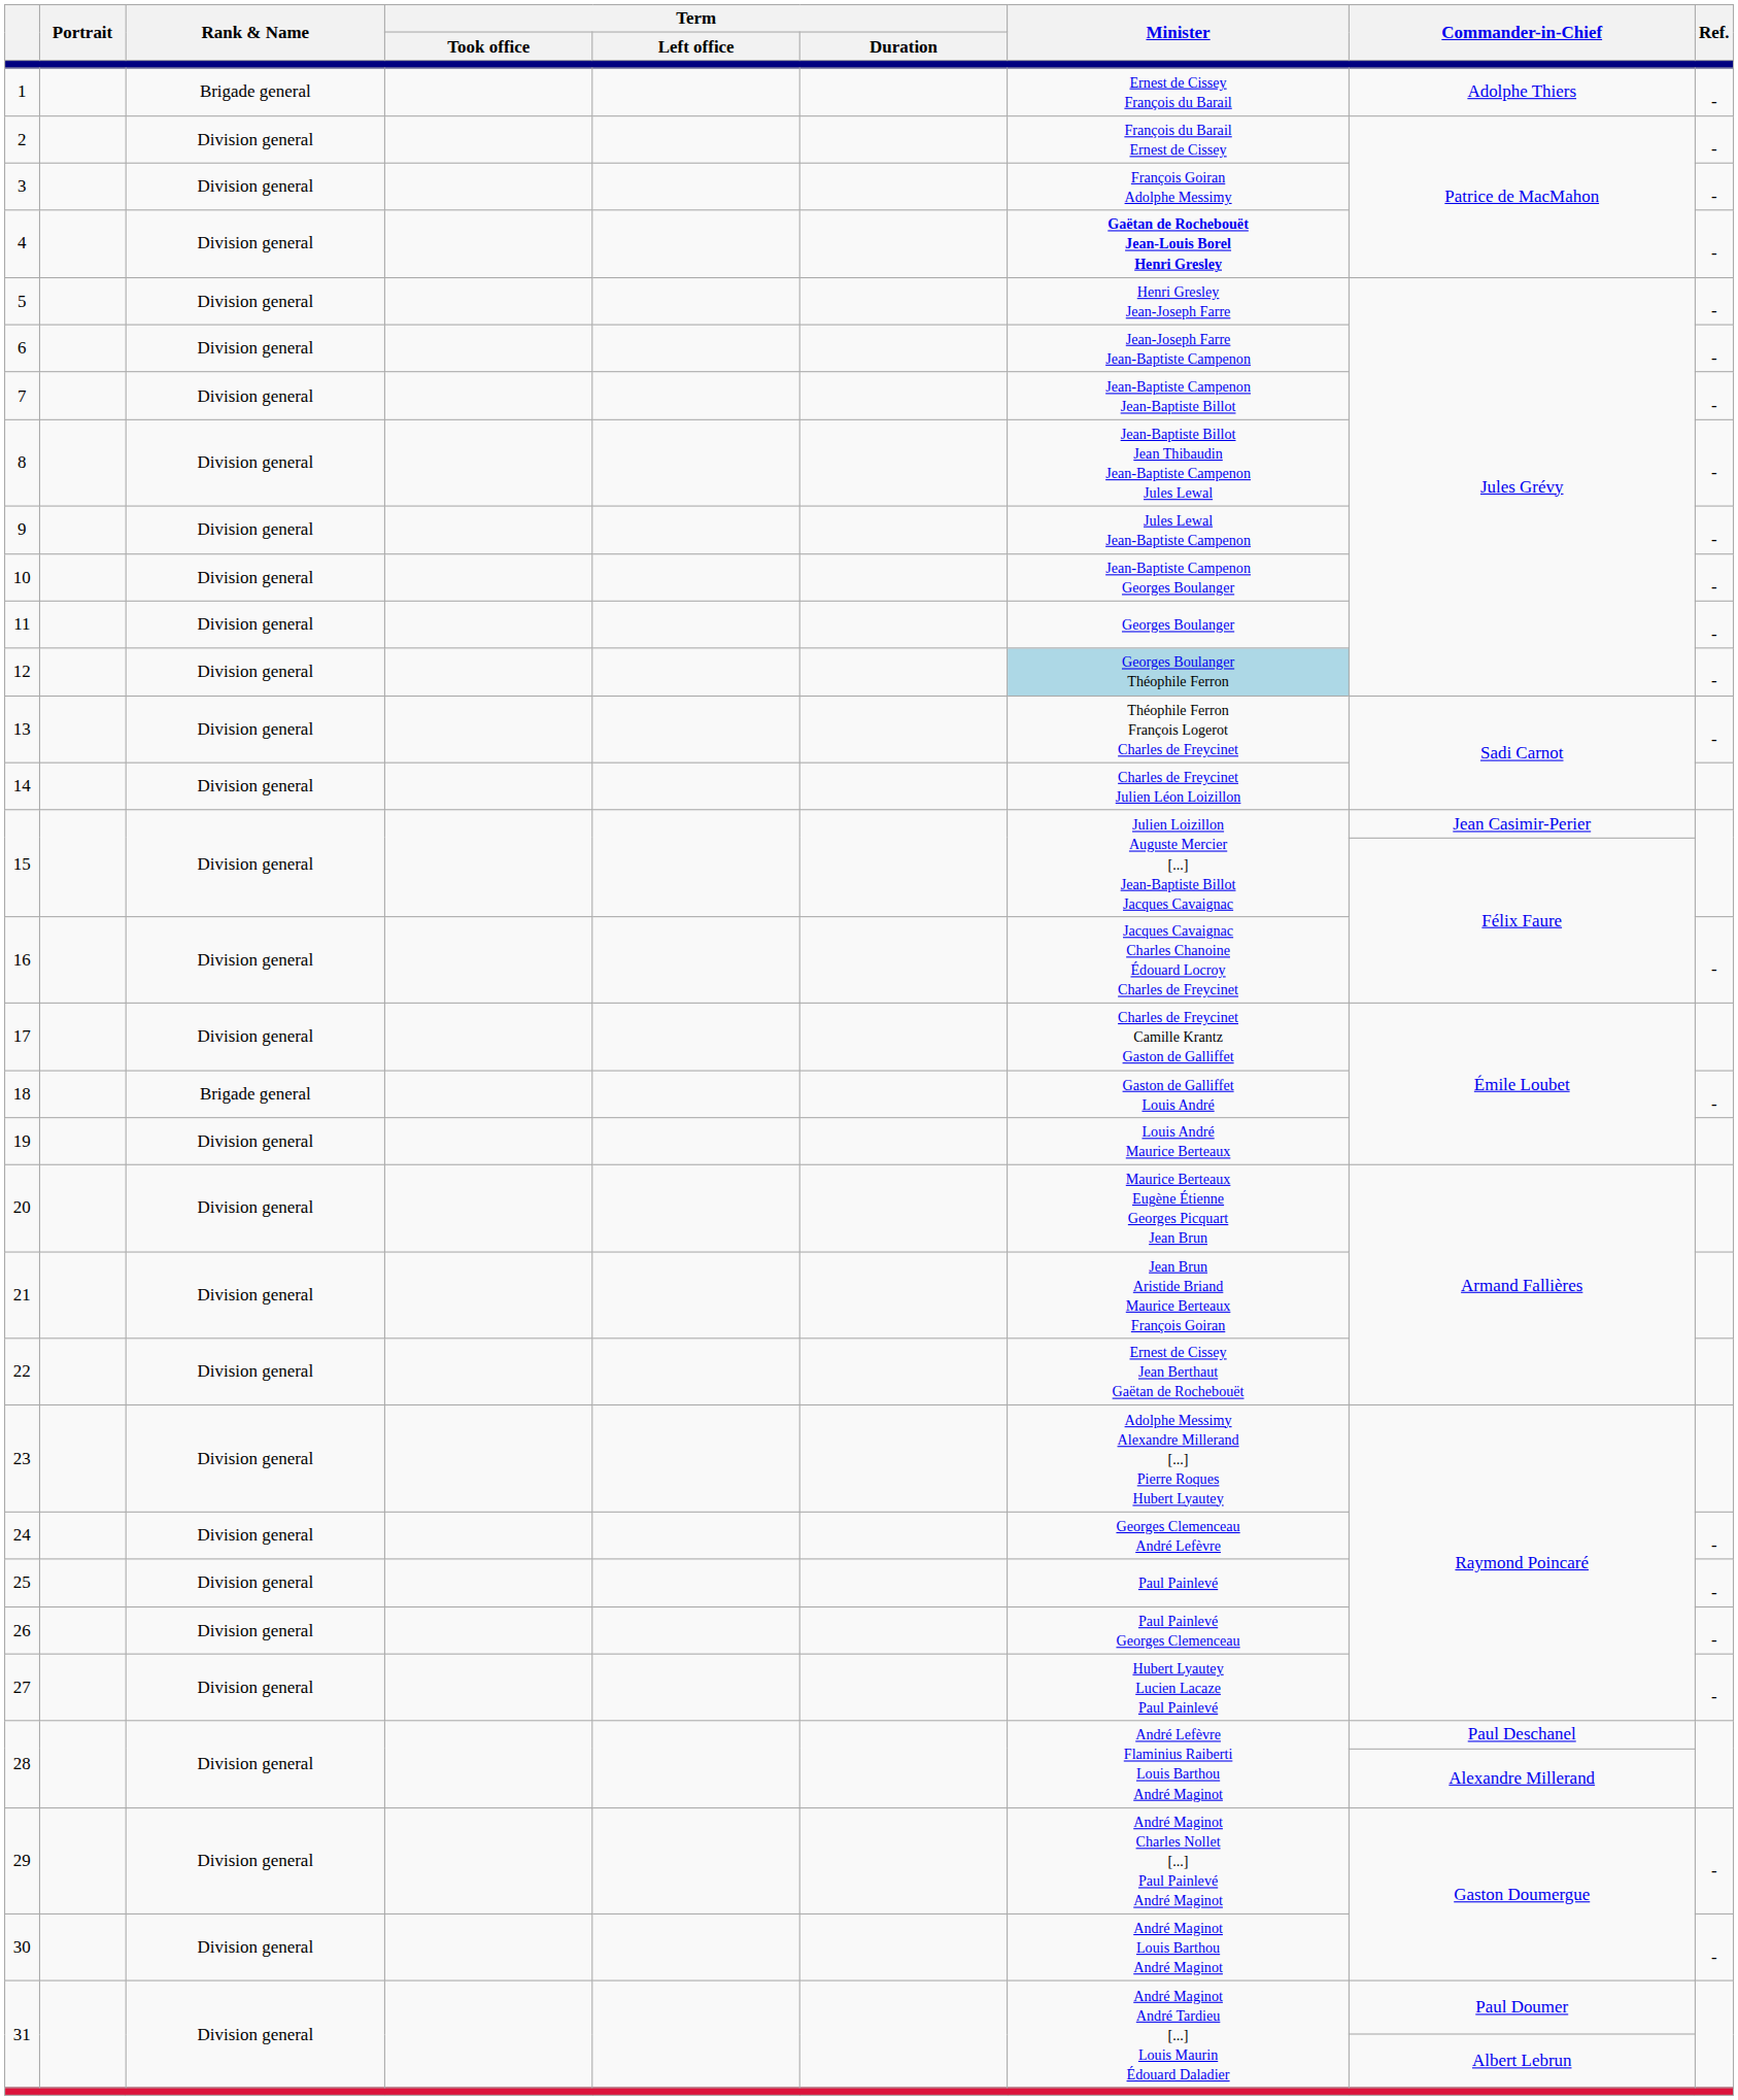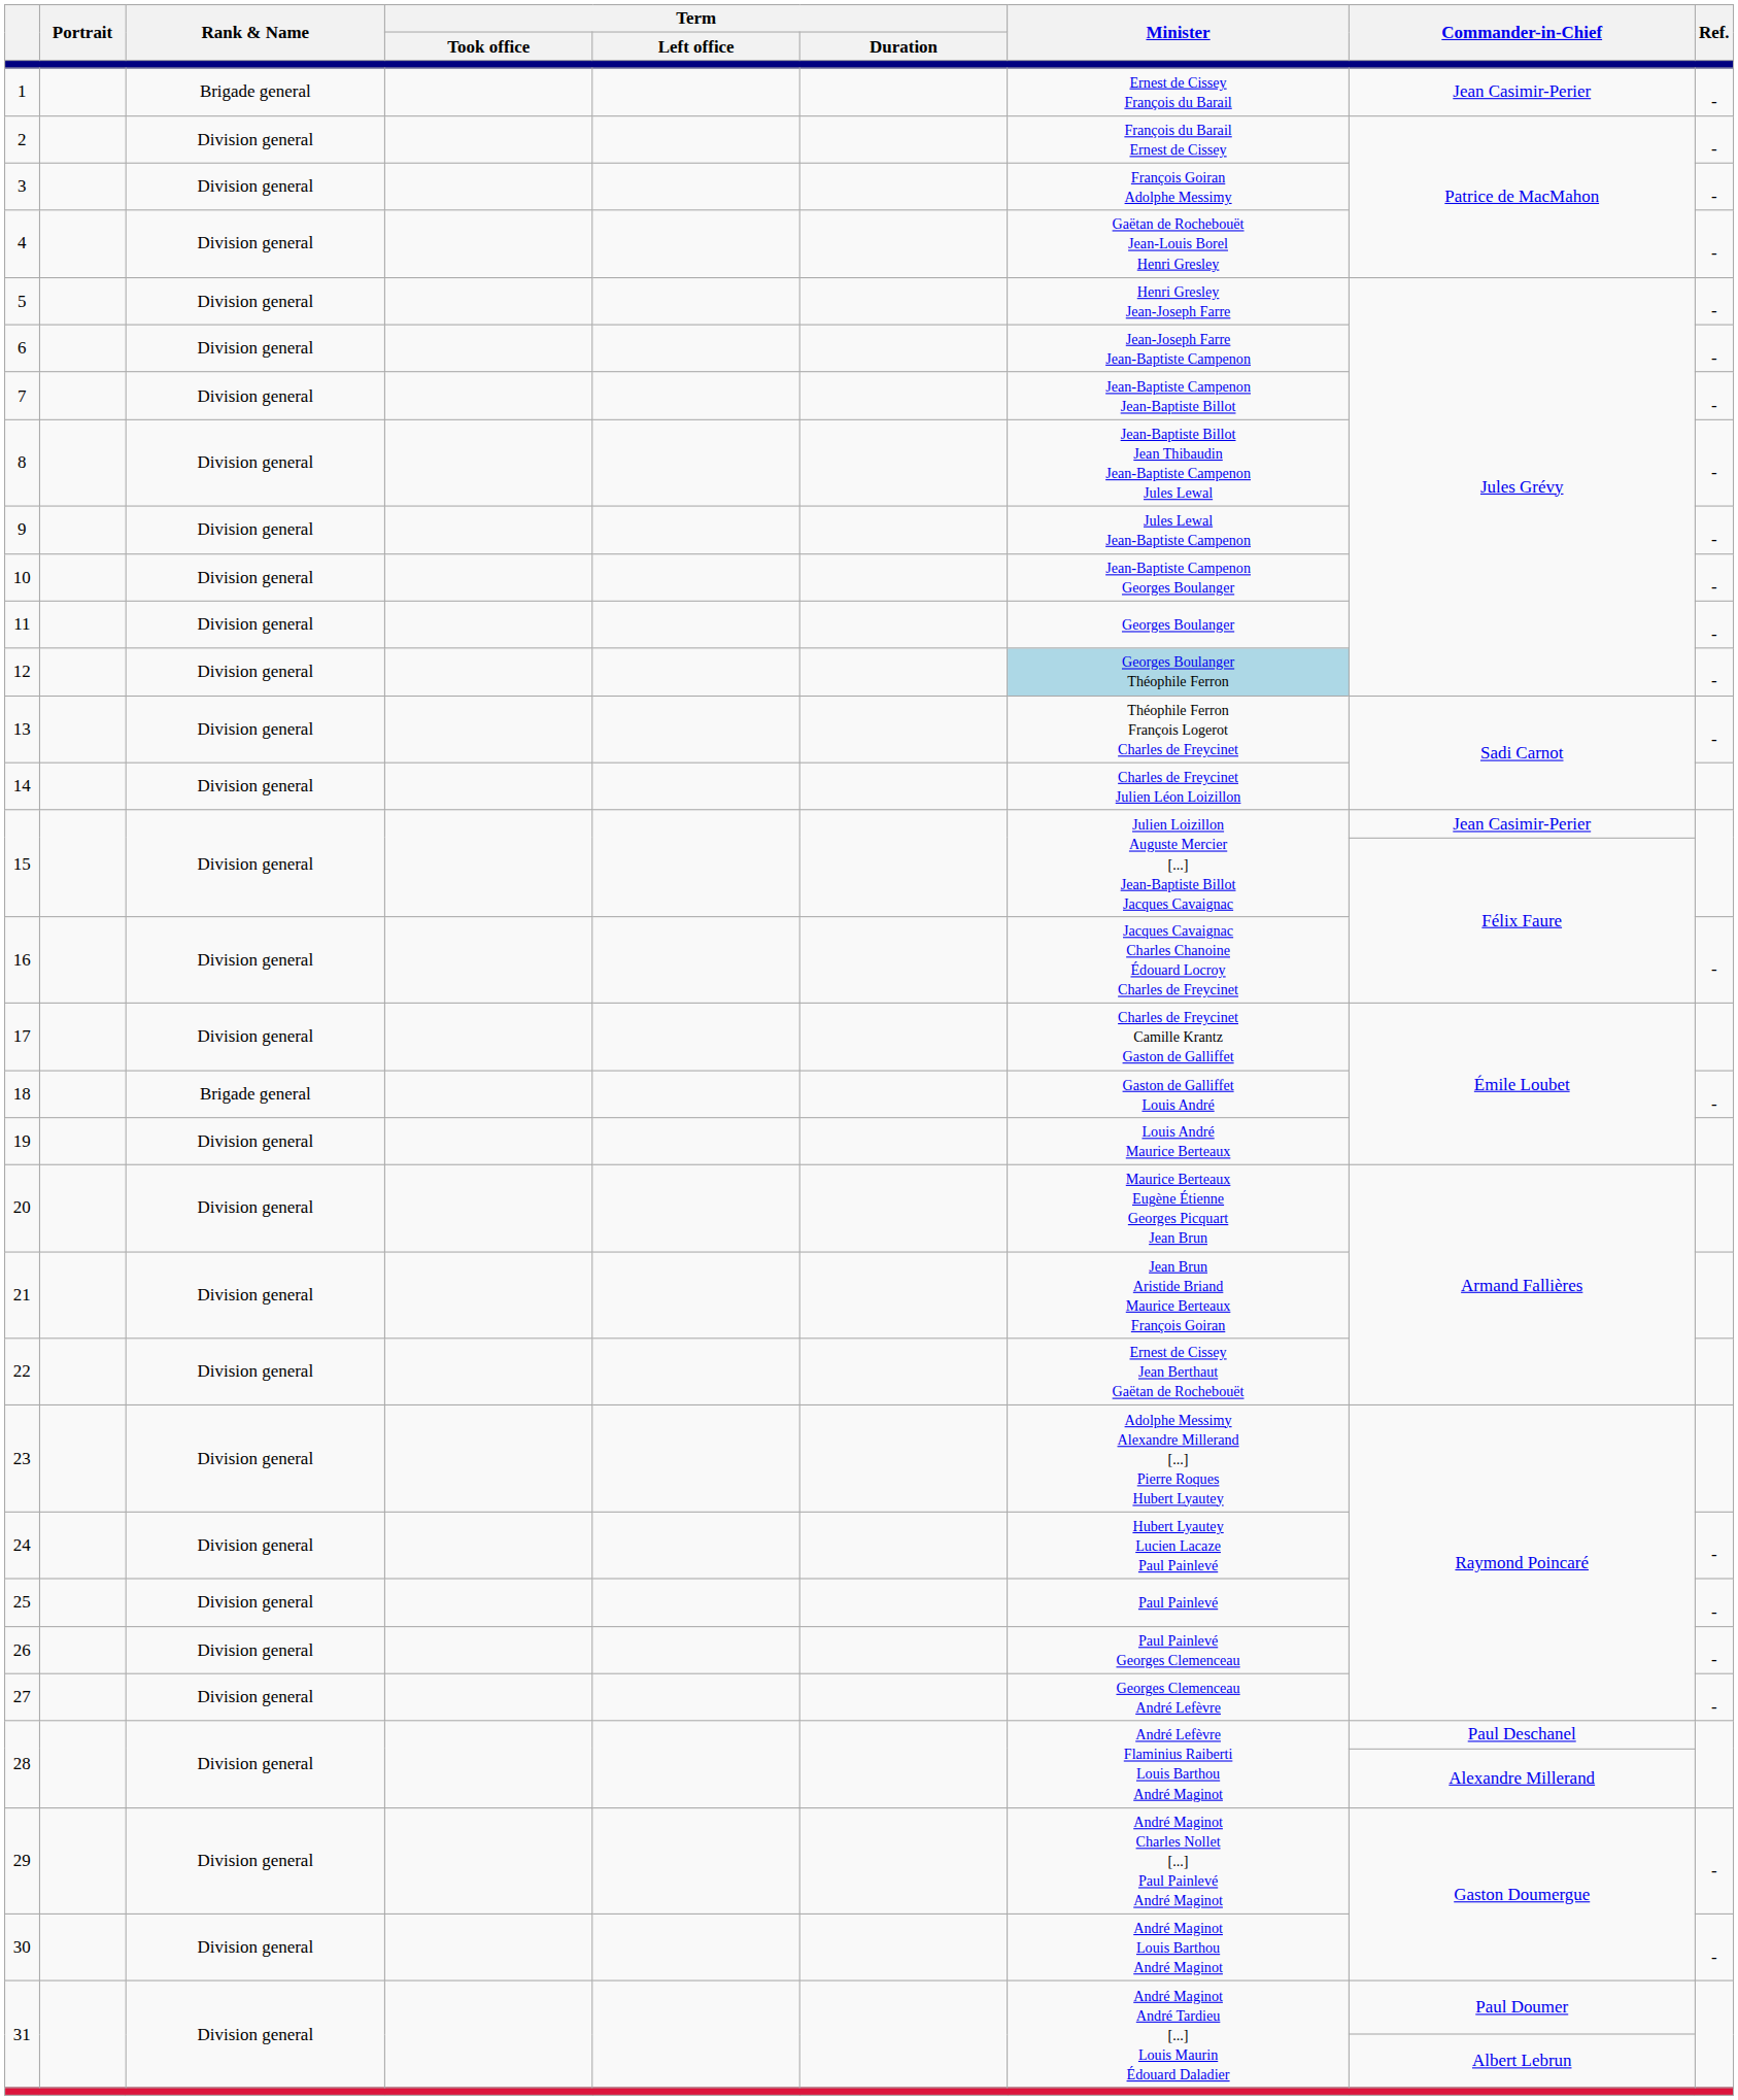 <table class="wikitable" style="text-align:center; width:100%">
 <tr>
 <th style="width:2%" rowspan=2></th>
 <th style="width:5%" rowspan=2>Portrait</th>
 <th style="width:15%" rowspan=2>Rank & Name</th>
 <th colspan=3>Term</th>
 <th rowspan=2><a href='#'>Minister</a></th>
 <th style="width:20%" rowspan=2><a href='#'>Commander-in-Chief</a></th>
 <th style="width:2%" rowspan=2>Ref.</th>
 </tr>
 <tr>
 <th style="width:12%">Took office </th>
 <th style="width:12%">Left office </th>
 <th style="width:12%">Duration</th>
 </tr>
 <tr bgcolor="navy">
 <td colspan=9></td>
 </tr>
 <tr>
 <td>1</td>
 <td></td>
 <td>Brigade general<br><strong></strong></td>
 <td></td>
 <td></td>
 <td></td>
 <td><small><a href='#'>Ernest de Cissey</a><br><a href='#'>François du Barail</a></small></td>
-<td><a href='#'>Adolphe Thiers</a></td>
+<td><a href='#'>Jean Casimir-Perier</a></td>
 <td><br>-</td>
 </tr>
 <tr>
 <td>2</td>
 <td></td>
 <td>Division general<br><strong></strong></td>
 <td></td>
 <td></td>
 <td></td>
 <td><small><a href='#'>François du Barail</a><br><a href='#'>Ernest de Cissey</a></small></td>
 <td rowspan=3><a href='#'>Patrice de MacMahon</a></td>
 <td><br>-</td>
 </tr>
 <tr>
 <td>3</td>
 <td></td>
 <td>Division general<br><strong></strong></td>
 <td></td>
 <td></td>
 <td></td>
 <td><small><a href='#'>François Goiran</a><br><a href='#'>Adolphe Messimy</a></small></td>
 <td><br>-</td>
 </tr>
 <tr>
 <td>4</td>
 <td></td>
 <td>Division general<br><strong></strong></td>
 <td></td>
 <td></td>
 <td></td>
-<td><strong><small><a href='#'>Gaëtan de Rochebouët</a><br><a href='#'>Jean-Louis Borel</a><br><a href='#'>Henri Gresley</a></small></strong></td>
+<td><small><a href='#'>Gaëtan de Rochebouët</a><br><a href='#'>Jean-Louis Borel</a><br><a href='#'>Henri Gresley</a></small></td>
 <td><br>-</td>
 </tr>
 <tr>
 <td>5</td>
 <td></td>
 <td>Division general<br><strong></strong></td>
 <td></td>
 <td></td>
 <td></td>
 <td><small><a href='#'>Henri Gresley</a><br><a href='#'>Jean-Joseph Farre</a></small></td>
 <td rowspan=8><a href='#'>Jules Grévy</a></td>
 <td><br>-</td>
 </tr>
 <tr>
 <td>6</td>
 <td></td>
 <td>Division general<br><strong></strong></td>
 <td></td>
 <td></td>
 <td></td>
 <td><small><a href='#'>Jean-Joseph Farre</a><br><a href='#'>Jean-Baptiste Campenon</a></small></td>
 <td><br>-</td>
 </tr>
 <tr>
 <td>7</td>
 <td></td>
 <td>Division general<br><strong></strong></td>
 <td></td>
 <td></td>
 <td></td>
 <td><small><a href='#'>Jean-Baptiste Campenon</a><br><a href='#'>Jean-Baptiste Billot</a></small></td>
 <td><br>-</td>
 </tr>
 <tr>
 <td>8</td>
 <td></td>
 <td>Division general<br><strong></strong></td>
 <td></td>
 <td></td>
 <td></td>
 <td><small><a href='#'>Jean-Baptiste Billot</a><br><a href='#'>Jean Thibaudin</a><br><a href='#'>Jean-Baptiste Campenon</a><br><a href='#'>Jules Lewal</a></small></td>
 <td><br>-</td>
 </tr>
 <tr>
 <td>9</td>
 <td></td>
 <td>Division general<br><strong></strong></td>
 <td></td>
 <td></td>
 <td></td>
 <td><small><a href='#'>Jules Lewal</a><br><a href='#'>Jean-Baptiste Campenon</a></small></td>
 <td><br>-</td>
 </tr>
 <tr>
 <td>10</td>
 <td></td>
 <td>Division general<br><strong></strong></td>
 <td></td>
 <td></td>
 <td></td>
 <td><small><a href='#'>Jean-Baptiste Campenon</a><br><a href='#'>Georges Boulanger</a></small></td>
 <td><br>-</td>
 </tr>
 <tr>
 <td>11</td>
 <td></td>
 <td>Division general<br><strong></strong></td>
 <td></td>
 <td></td>
 <td></td>
 <td><small><a href='#'>Georges Boulanger</a></small></td>
 <td><br>-</td>
 </tr>
 <tr>
 <td>12</td>
 <td></td>
 <td>Division general<br><strong></strong></td>
 <td></td>
 <td></td>
 <td></td>
 <td style="background: lightblue;"><small><a href='#'>Georges Boulanger</a><br>Théophile Ferron</small></td>
 <td><br>-</td>
 </tr>
 <tr>
 <td>13</td>
 <td></td>
 <td>Division general<br><strong></strong></td>
 <td></td>
 <td></td>
 <td></td>
 <td><small>Théophile Ferron<br>François Logerot<br><a href='#'>Charles de Freycinet</a></small></td>
 <td rowspan=3><a href='#'>Sadi Carnot</a></td>
 <td><br>-</td>
 </tr>
 <tr>
 <td>14</td>
 <td></td>
 <td>Division general<br><strong></strong></td>
 <td></td>
 <td></td>
 <td></td>
 <td><small><a href='#'>Charles de Freycinet</a><br><a href='#'>Julien Léon Loizillon</a></small></td>
 <td><br></td>
 </tr>
 <tr>
 <td rowspan=3>15</td>
 <td rowspan=3></td>
 <td rowspan=3>Division general<br><strong></strong></td>
 <td rowspan=3></td>
 <td rowspan=3></td>
 <td rowspan=3></td>
 <td rowspan=3><small><a href='#'>Julien Loizillon</a><br><a href='#'>Auguste Mercier</a><br>[...]<br><a href='#'>Jean-Baptiste Billot</a><br><a href='#'>Jacques Cavaignac</a></small></td>
 <td rowspan=3><br></td>
 </tr>
 <tr>
 <td><a href='#'>Jean Casimir-Perier</a></td>
 </tr>
 <tr>
 <td rowspan=3><a href='#'>Félix Faure</a></td>
 </tr>
 <tr>
 <td>16</td>
 <td></td>
 <td>Division general<br><strong></strong></td>
 <td></td>
 <td></td>
 <td></td>
 <td><small><a href='#'>Jacques Cavaignac</a><br><a href='#'>Charles Chanoine</a><br><a href='#'>Édouard Locroy</a><br><a href='#'>Charles de Freycinet</a></small></td>
 <td><br>-</td>
 </tr>
 <tr>
 <td rowspan=2>17</td>
 <td rowspan=2></td>
 <td rowspan=2>Division general<br><strong></strong></td>
 <td rowspan=2></td>
 <td rowspan=2></td>
 <td rowspan=2></td>
 <td rowspan=2><small><a href='#'>Charles de Freycinet</a><br>Camille Krantz<br><a href='#'>Gaston de Galliffet</a></small></td>
 <td rowspan=2><br></td>
 </tr>
 <tr>
 <td rowspan=4><a href='#'>Émile Loubet</a></td>
 </tr>
 <tr>
 <td>18</td>
 <td></td>
 <td>Brigade general<br><strong></strong></td>
 <td></td>
 <td></td>
 <td></td>
 <td><small><a href='#'>Gaston de Galliffet</a><br><a href='#'>Louis André</a></small></td>
 <td><br>-</td>
 </tr>
 <tr>
 <td>19</td>
 <td></td>
 <td>Division general<br><strong></strong></td>
 <td></td>
 <td></td>
 <td></td>
 <td><small><a href='#'>Louis André</a><br><a href='#'>Maurice Berteaux</a></small></td>
 <td><br></td>
 </tr>
 <tr>
 <td rowspan=2>20</td>
 <td rowspan=2></td>
 <td rowspan=2>Division general<br><strong></strong></td>
 <td rowspan=2></td>
 <td rowspan=2></td>
 <td rowspan=2></td>
 <td rowspan=2><small><a href='#'>Maurice Berteaux</a><br><a href='#'>Eugène Étienne</a><br><a href='#'>Georges Picquart</a><br><a href='#'>Jean Brun</a></small></td>
 <td rowspan=2><br></td>
 </tr>
 <tr>
 <td rowspan=4><a href='#'>Armand Fallières</a></td>
 </tr>
 <tr>
 <td>21</td>
 <td></td>
 <td>Division general<br><strong></strong></td>
 <td></td>
 <td></td>
 <td></td>
 <td><small><a href='#'>Jean Brun</a><br><a href='#'>Aristide Briand</a><br><a href='#'>Maurice Berteaux</a><br><a href='#'>François Goiran</a></small></td>
 <td><br></td>
 </tr>
 <tr>
 <td>22</td>
 <td></td>
 <td>Division general<br><strong></strong></td>
 <td></td>
 <td></td>
 <td></td>
 <td><small><a href='#'>Ernest de Cissey</a><br><a href='#'>Jean Berthaut</a><br><a href='#'>Gaëtan de Rochebouët</a></small></td>
 <td><br></td>
 </tr>
 <tr>
 <td rowspan=2>23</td>
 <td rowspan=2></td>
 <td rowspan=2>Division general<br><strong></strong></td>
 <td rowspan=2></td>
 <td rowspan=2></td>
 <td rowspan=2></td>
 <td rowspan=2><small><a href='#'>Adolphe Messimy</a><br><a href='#'>Alexandre Millerand</a><br>[...]<br><a href='#'>Pierre Roques</a><br><a href='#'>Hubert Lyautey</a></small></td>
 <td rowspan=2><br></td>
 </tr>
 <tr>
 <td rowspan=5><a href='#'>Raymond Poincaré</a></td>
 </tr>
 <tr>
 <td>24</td>
 <td></td>
 <td>Division general<br><strong></strong></td>
 <td></td>
 <td></td>
 <td></td>
-<td><small><a href='#'>Georges Clemenceau</a><br><a href='#'>André Lefèvre</a></small></td>
+<td><small><a href='#'>Hubert Lyautey</a><br><a href='#'>Lucien Lacaze</a><br><a href='#'>Paul Painlevé</a></small></td>
 <td><br>-</td>
 </tr>
 <tr>
 <td>25</td>
 <td></td>
 <td>Division general<br><strong></strong></td>
 <td></td>
 <td></td>
 <td></td>
 <td><small><a href='#'>Paul Painlevé</a></small></td>
 <td><br>-</td>
 </tr>
 <tr>
 <td>26</td>
 <td></td>
 <td>Division general<br><strong></strong></td>
 <td></td>
 <td></td>
 <td></td>
 <td><small><a href='#'>Paul Painlevé</a><br><a href='#'>Georges Clemenceau</a></small></td>
 <td><br>-</td>
 </tr>
 <tr>
 <td>27</td>
 <td></td>
 <td>Division general<br><strong></strong></td>
 <td></td>
 <td></td>
 <td></td>
-<td><small><a href='#'>Hubert Lyautey</a><br><a href='#'>Lucien Lacaze</a><br><a href='#'>Paul Painlevé</a></small></td>
+<td><small><a href='#'>Georges Clemenceau</a><br><a href='#'>André Lefèvre</a></small></td>
 <td><br>-</td>
 </tr>
 <tr>
 <td rowspan=2>28</td>
 <td rowspan=2></td>
 <td rowspan=2>Division general<br><strong></strong></td>
 <td rowspan=2></td>
 <td rowspan=2></td>
 <td rowspan=2></td>
 <td rowspan=2><small><a href='#'>André Lefèvre</a><br><a href='#'>Flaminius Raiberti</a><br><a href='#'>Louis Barthou</a><br><a href='#'>André Maginot</a></small></td>
 <td><a href='#'>Paul Deschanel</a></td>
 <td rowspan=2><br></td>
 </tr>
 <tr>
 <td rowspan=2><a href='#'>Alexandre Millerand</a></td>
 </tr>
 <tr>
 <td rowspan=2>29</td>
 <td rowspan=2></td>
 <td rowspan=2>Division general<br><strong></strong></td>
 <td rowspan=2></td>
 <td rowspan=2></td>
 <td rowspan=2></td>
 <td rowspan=2><small><a href='#'>André Maginot</a><br><a href='#'>Charles Nollet</a><br>[...]<br><a href='#'>Paul Painlevé</a><br><a href='#'>André Maginot</a></small></td>
 <td rowspan=2><br>-</td>
 </tr>
 <tr>
 <td rowspan=3><a href='#'>Gaston Doumergue</a></td>
 </tr>
 <tr>
 <td>30</td>
 <td></td>
 <td>Division general<br><strong></strong></td>
 <td></td>
 <td></td>
 <td></td>
 <td><small><a href='#'>André Maginot</a><br><a href='#'>Louis Barthou</a><br><a href='#'>André Maginot</a></small></td>
 <td><br>-</td>
 </tr>
 <tr>
 <td rowspan=3>31</td>
 <td rowspan=3></td>
 <td rowspan=3>Division general<br><strong></strong></td>
 <td rowspan=3></td>
 <td rowspan=3></td>
 <td rowspan=3></td>
 <td rowspan=3><small><a href='#'>André Maginot</a><br><a href='#'>André Tardieu</a><br>[...]<br><a href='#'>Louis Maurin</a><br><a href='#'>Édouard Daladier</a></small></td>
 <td rowspan=3><br></td>
 </tr>
 <tr>
 <td><a href='#'>Paul Doumer</a></td>
 </tr>
 <tr>
 <td><a href='#'>Albert Lebrun</a></td>
 </tr>
 <tr bgcolor="crimson">
 <td colspan="9"></td>
 </tr>
 </table>
